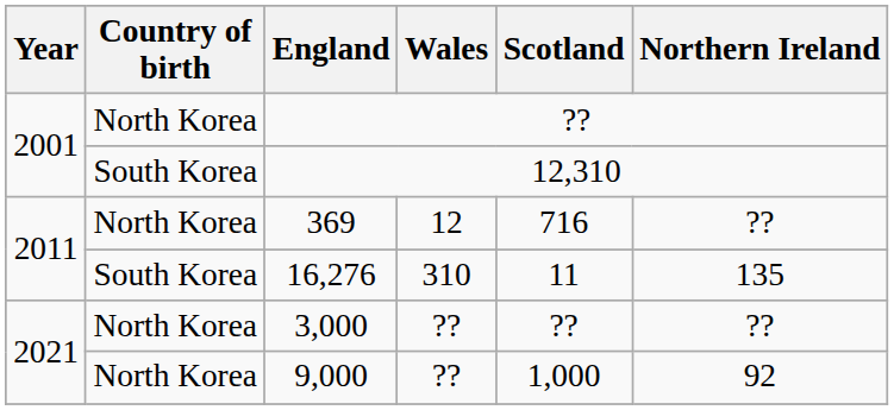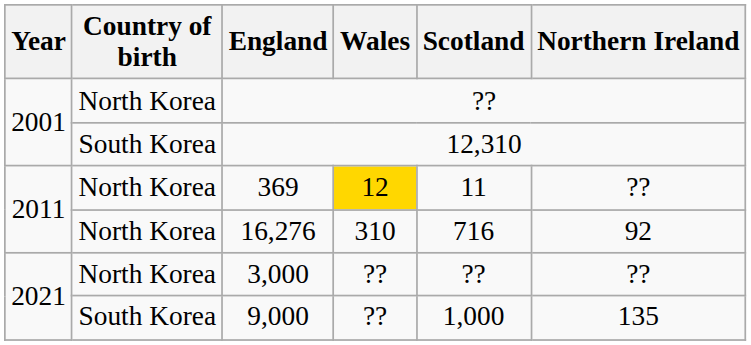 <table class="wikitable" style="text-align:center">
 <tr>
 <th>Year</th>
 <th>Country of <br> birth</th>
 <th>England</th>
 <th>Wales</th>
 <th>Scotland</th>
 <th>Northern Ireland</th>
 </tr>
 <tr>
 <td rowspan="2">2001</td>
 <td>North Korea</td>
 <td colspan="4">??</td>
 </tr>
 <tr>
 <td>South Korea</td>
 <td colspan="4">12,310</td>
 </tr>
 <tr>
 <td rowspan="2">2011</td>
 <td>North Korea</td>
 <td>369</td>
-<td>12</td>
-<td>716</td>
+<td style="background: gold;">12</td>
+<td>11</td>
 <td>??</td>
 </tr>
 <tr>
-<td>South Korea</td>
+<td>North Korea</td>
 <td>16,276</td>
 <td>310</td>
-<td>11</td>
-<td>135</td>
+<td>716</td>
+<td>92</td>
 </tr>
 <tr>
 <td rowspan="2">2021</td>
 <td>North Korea</td>
 <td>3,000</td>
 <td>??</td>
 <td>??</td>
 <td>??</td>
 </tr>
 <tr>
-<td>North Korea</td>
+<td>South Korea</td>
 <td>9,000</td>
 <td>??</td>
 <td>1,000</td>
-<td>92</td>
+<td>135</td>
 </tr>
 </table>
